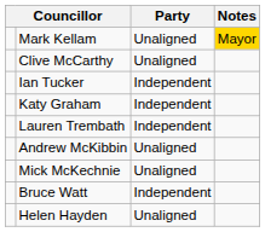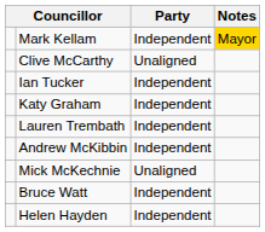 <table class="wikitable">
 <tr>
 <th colspan="2">Councillor</th>
 <th>Party</th>
 <th>Notes</th>
 </tr>
 <tr>
 <td> </td>
 <td>Mark Kellam</td>
-<td>Unaligned</td>
+<td>Independent</td>
 <td style="background: gold;">Mayor</td>
 </tr>
 <tr>
 <td> </td>
 <td>Clive McCarthy</td>
 <td>Unaligned</td>
 <td></td>
 </tr>
 <tr>
 <td> </td>
 <td>Ian Tucker</td>
 <td>Independent</td>
 <td></td>
 </tr>
 <tr>
 <td> </td>
 <td>Katy Graham</td>
 <td>Independent</td>
 <td></td>
 </tr>
 <tr>
 <td> </td>
 <td>Lauren Trembath</td>
 <td>Independent</td>
 <td></td>
 </tr>
 <tr>
 <td> </td>
 <td>Andrew McKibbin</td>
-<td>Unaligned</td>
+<td>Independent</td>
 <td></td>
 </tr>
 <tr>
 <td> </td>
 <td>Mick McKechnie</td>
 <td>Unaligned</td>
 <td></td>
 </tr>
 <tr>
 <td> </td>
 <td>Bruce Watt</td>
 <td>Independent</td>
 <td></td>
 </tr>
 <tr>
 <td> </td>
 <td>Helen Hayden</td>
-<td>Unaligned</td>
+<td>Independent</td>
 <td></td>
 </tr>
 </table>
